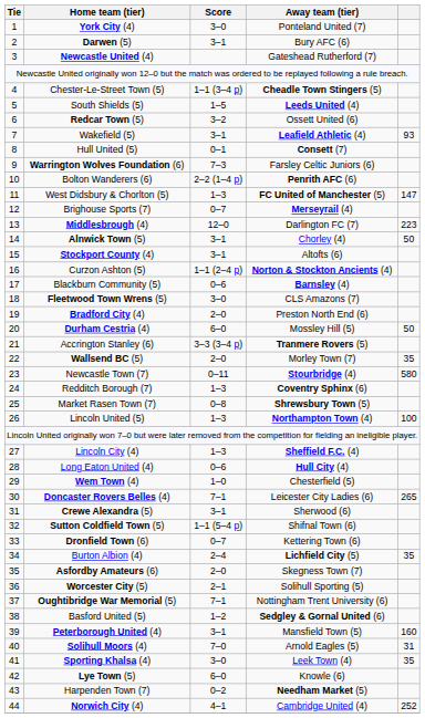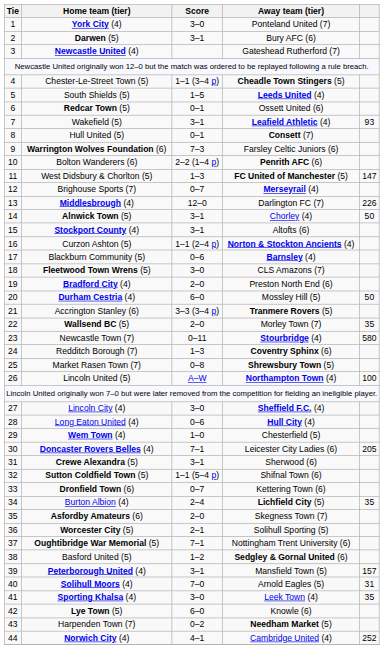 <table class="wikitable" style="text-align:center; font-size:85%">
 <tr>
 <th>Tie</th>
 <th>Home team (tier)</th>
 <th>Score</th>
 <th>Away team (tier)</th>
 <th></th>
 </tr>
 <tr>
 <td>1</td>
 <td><strong><a href='#'>York City</a></strong> (4)</td>
 <td>3–0</td>
 <td>Ponteland United (7)</td>
 <td></td>
 </tr>
 <tr>
 <td>2</td>
 <td><strong>Darwen</strong> (5)</td>
 <td>3–1</td>
 <td>Bury AFC (6)</td>
 <td></td>
 </tr>
 <tr>
 <td>3</td>
 <td><strong><a href='#'>Newcastle United</a></strong> (4)</td>
 <td></td>
 <td>Gateshead Rutherford (7)</td>
 <td></td>
 </tr>
 <tr>
 <td colspan="5" style="background:GhostWhite; height:20px; text-align:center; font-size:90%">Newcastle United originally won 12–0 but the match was ordered to be replayed following a rule breach.</td>
 </tr>
 <tr>
 <td>4</td>
 <td>Chester-Le-Street Town (5)</td>
 <td>1–1 (3–4 <a href='#'>p</a>)</td>
 <td><strong>Cheadle Town Stingers</strong> (5)</td>
 <td></td>
 </tr>
 <tr>
 <td>5</td>
 <td>South Shields (5)</td>
 <td>1–5</td>
 <td><strong><a href='#'>Leeds United</a></strong> (4)</td>
 <td></td>
 </tr>
 <tr>
 <td>6</td>
 <td><strong>Redcar Town</strong> (5)</td>
-<td>3–2</td>
+<td>0–1</td>
 <td>Ossett United (6)</td>
 <td></td>
 </tr>
 <tr>
 <td>7</td>
 <td>Wakefield (5)</td>
 <td>3–1</td>
 <td><strong><a href='#'>Leafield Athletic</a></strong> (4)</td>
 <td>93</td>
 </tr>
 <tr>
 <td>8</td>
 <td>Hull United (5)</td>
 <td>0–1</td>
 <td><strong>Consett</strong> (7)</td>
 <td></td>
 </tr>
 <tr>
 <td>9</td>
 <td><strong>Warrington Wolves Foundation</strong> (6)</td>
 <td>7–3</td>
 <td>Farsley Celtic Juniors (6)</td>
 <td></td>
 </tr>
 <tr>
 <td>10</td>
 <td>Bolton Wanderers (6)</td>
 <td>2–2 (1–4 <a href='#'>p</a>)</td>
 <td><strong>Penrith AFC</strong> (6)</td>
 <td></td>
 </tr>
 <tr>
 <td>11</td>
 <td>West Didsbury & Chorlton (5)</td>
 <td>1–3</td>
 <td><strong>FC United of Manchester</strong> (5)</td>
 <td>147</td>
 </tr>
 <tr>
 <td>12</td>
 <td>Brighouse Sports (7)</td>
 <td>0–7</td>
 <td><strong><a href='#'>Merseyrail</a></strong> (4)</td>
 <td></td>
 </tr>
 <tr>
 <td>13</td>
 <td><strong><a href='#'>Middlesbrough</a></strong> (4)</td>
 <td>12–0</td>
 <td>Darlington FC (7)</td>
-<td>223</td>
+<td>226</td>
 </tr>
 <tr>
 <td>14</td>
 <td><strong>Alnwick Town</strong> (5)</td>
 <td>3–1</td>
 <td><a href='#'>Chorley</a> (4)</td>
 <td>50</td>
 </tr>
 <tr>
 <td>15</td>
 <td><strong><a href='#'>Stockport County</a></strong> (4)</td>
 <td>3–1</td>
 <td>Altofts (6)</td>
 <td></td>
 </tr>
 <tr>
 <td>16</td>
 <td>Curzon Ashton (5)</td>
 <td>1–1 (2–4 <a href='#'>p</a>)</td>
 <td><strong><a href='#'>Norton & Stockton Ancients</a></strong> (4)</td>
 <td></td>
 </tr>
 <tr>
 <td>17</td>
 <td>Blackburn Community (5)</td>
 <td>0–6</td>
 <td><strong><a href='#'>Barnsley</a></strong> (4)</td>
 <td></td>
 </tr>
 <tr>
 <td>18</td>
 <td><strong>Fleetwood Town Wrens</strong> (5)</td>
 <td>3–0</td>
 <td>CLS Amazons (7)</td>
 <td></td>
 </tr>
 <tr>
 <td>19</td>
 <td><strong><a href='#'>Bradford City</a></strong> (4)</td>
 <td>2–0</td>
 <td>Preston North End (6)</td>
 <td></td>
 </tr>
 <tr>
 <td>20</td>
 <td><strong><a href='#'>Durham Cestria</a></strong> (4)</td>
 <td>6–0</td>
 <td>Mossley Hill (5)</td>
 <td>50</td>
 </tr>
 <tr>
 <td>21</td>
 <td>Accrington Stanley (6)</td>
 <td>3–3 (3–4 <a href='#'>p</a>)</td>
 <td><strong>Tranmere Rovers</strong> (5)</td>
 <td></td>
 </tr>
 <tr>
 <td>22</td>
 <td><strong>Wallsend BC</strong> (5)</td>
 <td>2–0</td>
 <td>Morley Town (7)</td>
 <td>35</td>
 </tr>
 <tr>
 <td>23</td>
 <td>Newcastle Town (7)</td>
 <td>0–11</td>
 <td><strong><a href='#'>Stourbridge</a></strong> (4)</td>
 <td>580</td>
 </tr>
 <tr>
 <td>24</td>
 <td>Redditch Borough (7)</td>
 <td>1–3</td>
 <td><strong>Coventry Sphinx</strong> (6)</td>
 <td></td>
 </tr>
 <tr>
 <td>25</td>
 <td>Market Rasen Town (7)</td>
 <td>0–8</td>
 <td><strong>Shrewsbury Town</strong> (5)</td>
 <td></td>
 </tr>
 <tr>
 <td>26</td>
 <td>Lincoln United (5)</td>
-<td>1–3</td>
+<td><a href='#'>A–W</a></td>
 <td><strong><a href='#'>Northampton Town</a></strong> (4)</td>
 <td>100</td>
 </tr>
 <tr>
 <td colspan="5" style="background:GhostWhite; height:20px; text-align:center; font-size:90%">Lincoln United originally won 7–0 but were later removed from the competition for fielding an ineligible player.</td>
 </tr>
 <tr>
 <td>27</td>
 <td><a href='#'>Lincoln City</a> (4)</td>
-<td>1–3</td>
+<td>3–0</td>
 <td><strong><a href='#'>Sheffield F.C.</a></strong> (4)</td>
 <td></td>
 </tr>
 <tr>
 <td>28</td>
 <td><a href='#'>Long Eaton United</a> (4)</td>
 <td>0–6</td>
 <td><strong><a href='#'>Hull City</a></strong> (4)</td>
 <td></td>
 </tr>
 <tr>
 <td>29</td>
 <td><strong><a href='#'>Wem Town</a></strong> (4)</td>
 <td>1–0</td>
 <td>Chesterfield (5)</td>
 <td></td>
 </tr>
 <tr>
 <td>30</td>
 <td><strong><a href='#'>Doncaster Rovers Belles</a></strong> (4)</td>
 <td>7–1</td>
 <td>Leicester City Ladies (6)</td>
-<td>265</td>
+<td>205</td>
 </tr>
 <tr>
 <td>31</td>
 <td><strong>Crewe Alexandra</strong> (5)</td>
 <td>3–1</td>
 <td>Sherwood (6)</td>
 <td></td>
 </tr>
 <tr>
 <td>32</td>
 <td><strong>Sutton Coldfield Town</strong> (5)</td>
 <td>1–1 (5–4 <a href='#'>p</a>)</td>
 <td>Shifnal Town (6)</td>
 <td></td>
 </tr>
 <tr>
 <td>33</td>
 <td><strong>Dronfield Town</strong> (6)</td>
 <td>0–7</td>
 <td>Kettering Town (6)</td>
 <td></td>
 </tr>
 <tr>
 <td>34</td>
 <td><a href='#'>Burton Albion</a> (4)</td>
 <td>2–4</td>
 <td><strong>Lichfield City</strong> (5)</td>
 <td>35</td>
 </tr>
 <tr>
 <td>35</td>
 <td><strong>Asfordby Amateurs</strong> (6)</td>
 <td>2–0</td>
 <td>Skegness Town (7)</td>
 <td></td>
 </tr>
 <tr>
 <td>36</td>
 <td><strong>Worcester City</strong> (5)</td>
 <td>2–1</td>
 <td>Solihull Sporting (5)</td>
 <td></td>
 </tr>
 <tr>
 <td>37</td>
 <td><strong>Oughtibridge War Memorial</strong> (5)</td>
 <td>7–1</td>
 <td>Nottingham Trent University (6)</td>
 <td></td>
 </tr>
 <tr>
 <td>38</td>
 <td>Basford United (5)</td>
 <td>1–2</td>
 <td><strong>Sedgley & Gornal United</strong> (6)</td>
 <td></td>
 </tr>
 <tr>
 <td>39</td>
 <td><strong><a href='#'>Peterborough United</a></strong> (4)</td>
 <td>3–1</td>
 <td>Mansfield Town (5)</td>
-<td>160</td>
+<td>157</td>
 </tr>
 <tr>
 <td>40</td>
 <td><strong><a href='#'>Solihull Moors</a></strong> (4)</td>
 <td>7–0</td>
 <td>Arnold Eagles (5)</td>
 <td>31</td>
 </tr>
 <tr>
 <td>41</td>
 <td><strong><a href='#'>Sporting Khalsa</a></strong> (4)</td>
 <td>3–0</td>
 <td><a href='#'>Leek Town</a> (4)</td>
 <td>35</td>
 </tr>
 <tr>
 <td>42</td>
 <td><strong>Lye Town</strong> (5)</td>
 <td>6–0</td>
 <td>Knowle (6)</td>
 <td></td>
 </tr>
 <tr>
 <td>43</td>
 <td>Harpenden Town (7)</td>
 <td>0–2</td>
 <td><strong>Needham Market</strong> (5)</td>
 <td></td>
 </tr>
 <tr>
 <td>44</td>
 <td><strong><a href='#'>Norwich City</a></strong> (4)</td>
 <td>4–1</td>
 <td><a href='#'>Cambridge United</a> (4)</td>
 <td>252</td>
 </tr>
 <tr>
 </tr>
 </table>
